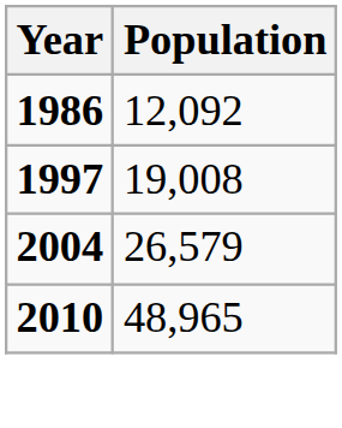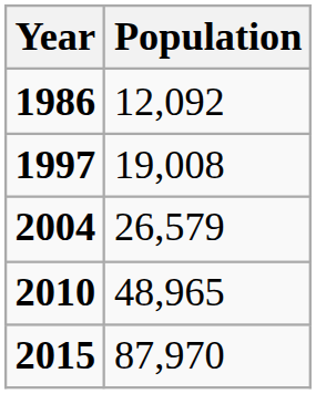 <table class="wikitable">
 <tr>
 <th>Year</th>
 <th>Population</th>
 </tr>
 <tr>
 <td><strong>1986</strong></td>
 <td>12,092</td>
 </tr>
 <tr>
 <td><strong>1997</strong></td>
 <td>19,008</td>
 </tr>
 <tr>
 <td><strong>2004</strong></td>
 <td>26,579</td>
 </tr>
 <tr>
 <td><strong>2010</strong></td>
 <td>48,965</td>
 </tr>
+<tr>
+<td><strong>2015</strong></td>
+<td>87,970</td>
+</tr>
 </table>
